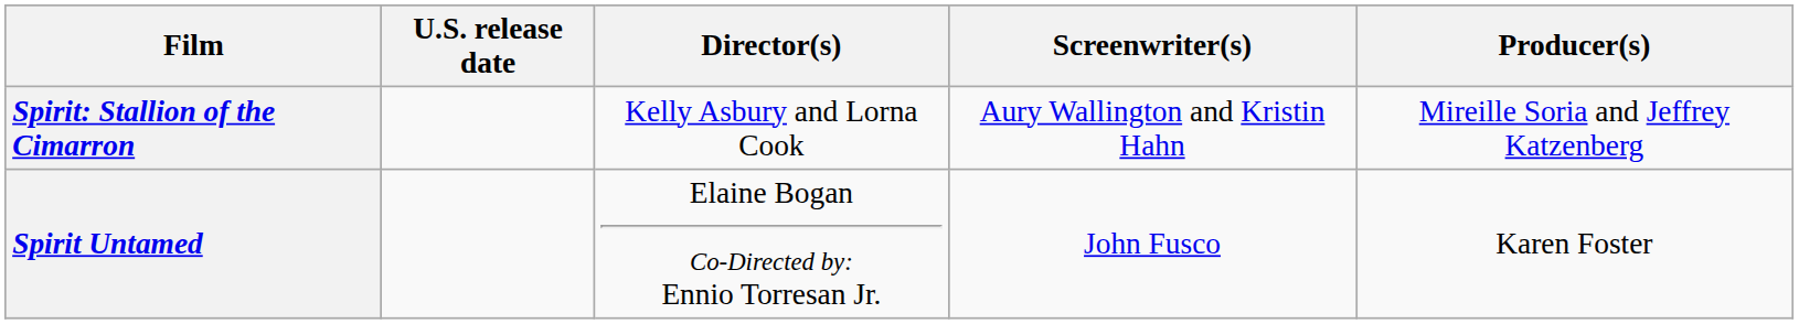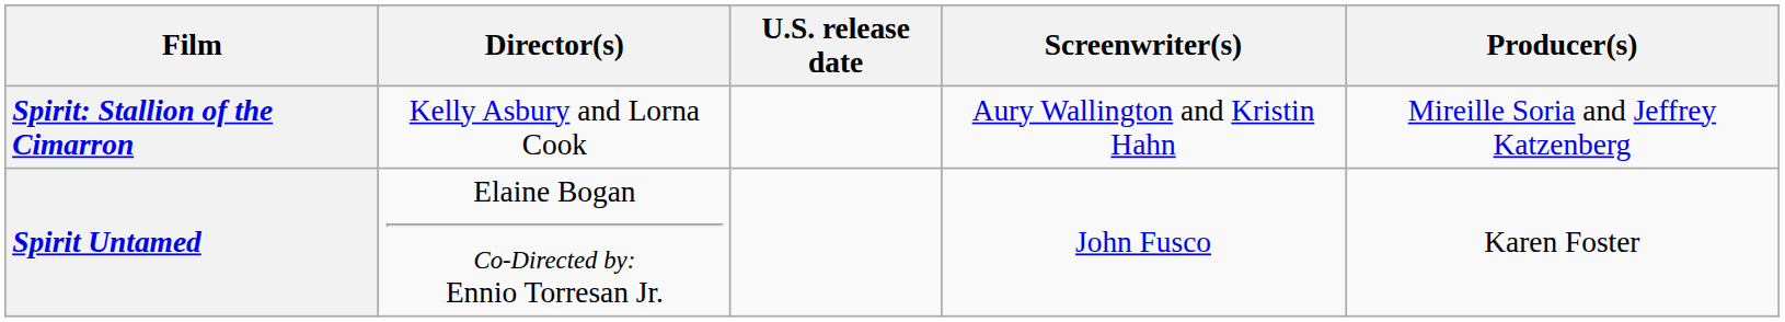 <table class="wikitable plainrowheaders" style="text-align:center" width=75%>
 <tr>
 <th scope="col">Film</th>
+<th scope="col">Director(s)</th>
 <th scope="col">U.S. release date</th>
-<th scope="col">Director(s)</th>
 <th scope="col">Screenwriter(s)</th>
 <th scope="col">Producer(s)</th>
 </tr>
 <tr>
 <th scope="row" style="text-align:left"><em><a href='#'>Spirit: Stallion of the Cimarron</a></em></th>
+<td><a href='#'>Kelly Asbury</a> and Lorna Cook</td>
 <td style="text-align:left"></td>
-<td><a href='#'>Kelly Asbury</a> and Lorna Cook</td>
 <td><a href='#'>Aury Wallington</a> and <a href='#'>Kristin Hahn</a></td>
 <td><a href='#'>Mireille Soria</a> and <a href='#'>Jeffrey Katzenberg</a></td>
 </tr>
 <tr>
 <th scope="row" style="text-align:left"><em><a href='#'>Spirit Untamed</a></em></th>
+<td>Elaine Bogan<hr><small><em>Co-Directed by:</em></small><br>Ennio Torresan Jr.</td>
 <td style="text-align:left"></td>
-<td>Elaine Bogan<hr><small><em>Co-Directed by:</em></small><br>Ennio Torresan Jr.</td>
 <td><a href='#'>John Fusco</a></td>
 <td>Karen Foster</td>
 </tr>
 </table>
